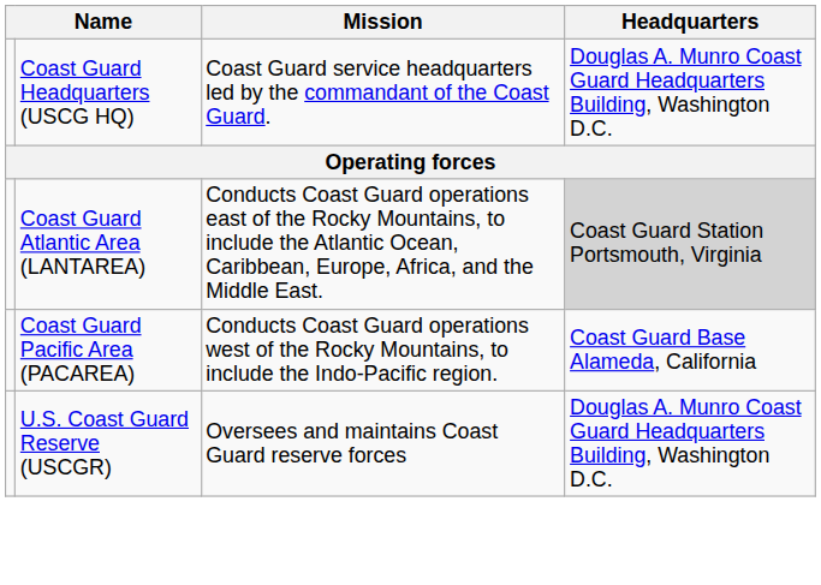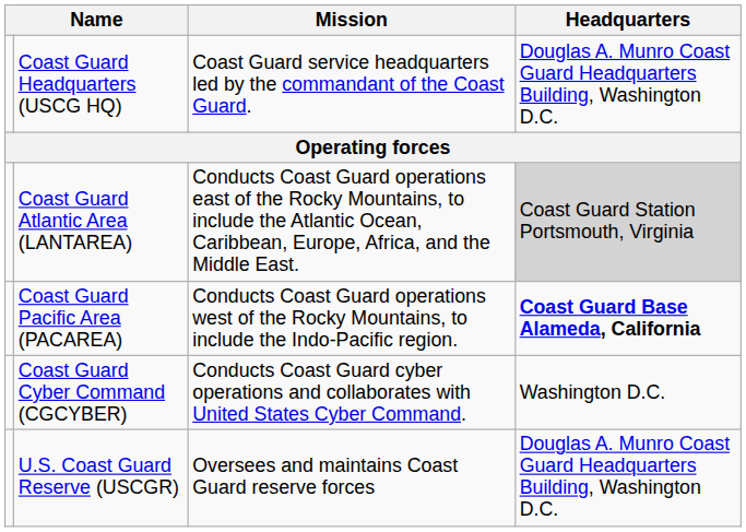 <table class="wikitable">
 <tr>
 <th colspan=2>Name</th>
 <th>Mission</th>
 <th>Headquarters</th>
 </tr>
 <tr>
 <td></td>
 <td><a href='#'>Coast Guard Headquarters</a> (USCG HQ)</td>
 <td>Coast Guard service headquarters led by the <a href='#'>commandant of the Coast Guard</a>.</td>
 <td><a href='#'>Douglas A. Munro Coast Guard Headquarters Building</a>, Washington D.C.</td>
 </tr>
 <tr>
 <th colspan=4>Operating forces</th>
 </tr>
 <tr>
 <td></td>
 <td><a href='#'>Coast Guard Atlantic Area</a> (LANTAREA)</td>
 <td>Conducts Coast Guard operations east of the Rocky Mountains, to include the Atlantic Ocean, Caribbean, Europe, Africa, and the Middle East.</td>
 <td style="background: lightgrey;">Coast Guard Station Portsmouth, Virginia</td>
 </tr>
 <tr>
 <td></td>
 <td><a href='#'>Coast Guard Pacific Area</a> (PACAREA)</td>
 <td>Conducts Coast Guard operations west of the Rocky Mountains, to include the Indo-Pacific region.</td>
-<td><a href='#'>Coast Guard Base Alameda</a>, California</td>
+<td><strong><a href='#'>Coast Guard Base Alameda</a>, California</strong></td>
+</tr>
+<tr>
+<td></td>
+<td><a href='#'>Coast Guard Cyber Command</a> (CGCYBER)</td>
+<td>Conducts Coast Guard cyber operations and collaborates with <a href='#'>United States Cyber Command</a>.</td>
+<td>Washington D.C.</td>
 </tr>
 <tr>
 <td></td>
 <td><a href='#'>U.S. Coast Guard Reserve</a> (USCGR)</td>
 <td>Oversees and maintains Coast Guard reserve forces</td>
 <td><a href='#'>Douglas A. Munro Coast Guard Headquarters Building</a>, Washington D.C.</td>
 </tr>
 </table>
